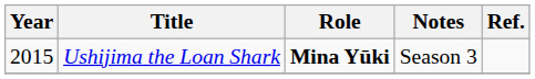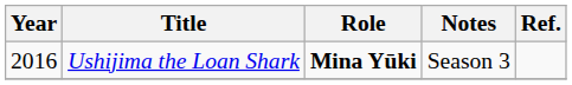 <table class="wikitable">
 <tr>
 <th>Year</th>
 <th>Title</th>
 <th>Role</th>
 <th>Notes</th>
 <th>Ref.</th>
 </tr>
 <tr>
-<td>2015</td>
+<td>2016</td>
 <td><em><a href='#'>Ushijima the Loan Shark</a></em></td>
 <td><strong>Mina Yūki</strong></td>
 <td>Season 3</td>
 <td></td>
 </tr>
 <tr>
 </tr>
 </table>
